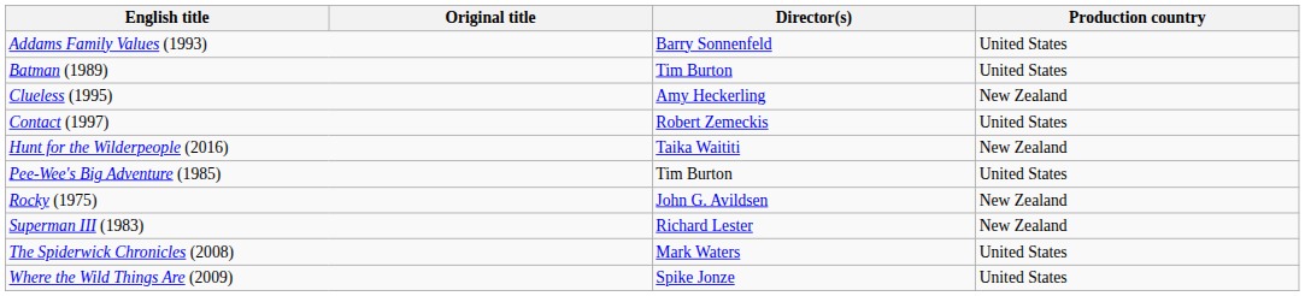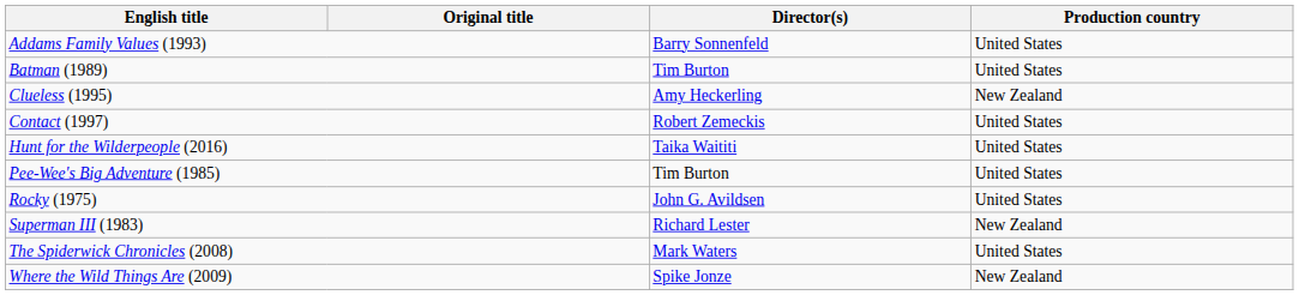 <table class="sortable wikitable" width="100%" cellpadding="5">
 <tr>
 <th scope="col" width="20%">English title</th>
 <th scope="col" width="20%">Original title</th>
 <th scope="col" width="20%">Director(s)</th>
 <th scope="col" width="20%">Production country</th>
 </tr>
 <tr>
 <td colspan=2><em><a href='#'>Addams Family Values</a></em> (1993)</td>
 <td><a href='#'>Barry Sonnenfeld</a></td>
 <td>United States</td>
 </tr>
 <tr>
 <td colspan=2><em><a href='#'>Batman</a></em> (1989)</td>
 <td><a href='#'>Tim Burton</a></td>
 <td>United States</td>
 </tr>
 <tr>
 <td colspan=2><em><a href='#'>Clueless</a></em> (1995)</td>
 <td><a href='#'>Amy Heckerling</a></td>
 <td>New Zealand</td>
 </tr>
 <tr>
 <td colspan=2><em><a href='#'>Contact</a></em> (1997)</td>
 <td><a href='#'>Robert Zemeckis</a></td>
 <td>United States</td>
 </tr>
 <tr>
 <td colspan=2><em><a href='#'>Hunt for the Wilderpeople</a></em> (2016)</td>
 <td><a href='#'>Taika Waititi</a></td>
-<td>New Zealand</td>
+<td>United States</td>
 </tr>
 <tr>
 <td colspan=2><em><a href='#'>Pee-Wee's Big Adventure</a></em> (1985)</td>
 <td>Tim Burton</td>
 <td>United States</td>
 </tr>
 <tr>
 <td colspan=2><em><a href='#'>Rocky</a></em> (1975)</td>
 <td><a href='#'>John G. Avildsen</a></td>
-<td>New Zealand</td>
+<td>United States</td>
 </tr>
 <tr>
 <td colspan=2><em><a href='#'>Superman III</a></em> (1983)</td>
 <td><a href='#'>Richard Lester</a></td>
 <td>New Zealand</td>
 </tr>
 <tr>
 <td colspan=2><em><a href='#'>The Spiderwick Chronicles</a></em> (2008)</td>
 <td><a href='#'>Mark Waters</a></td>
 <td>United States</td>
 </tr>
 <tr>
 <td colspan=2><em><a href='#'>Where the Wild Things Are</a></em> (2009)</td>
 <td><a href='#'>Spike Jonze</a></td>
-<td>United States</td>
+<td>New Zealand</td>
 </tr>
 </table>
